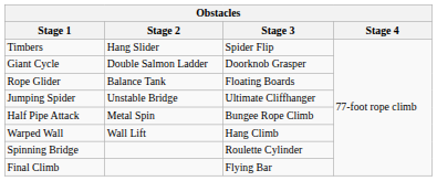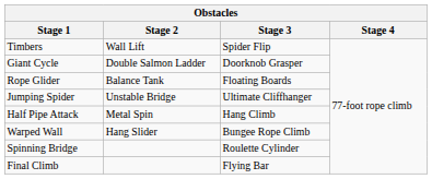 <table class="wikitable" style="width:40%; text-align=center;">
 <tr>
 <th colspan="4">Obstacles</th>
 </tr>
 <tr>
 <th>Stage 1</th>
 <th>Stage 2</th>
 <th>Stage 3</th>
 <th>Stage 4</th>
 </tr>
 <tr>
 <td style="width:10%;">Timbers</td>
-<td style="width:10%;">Hang Slider</td>
+<td style="width:10%;">Wall Lift</td>
 <td style="width:10%;">Spider Flip</td>
 <td style="width:10%;" rowspan="8">77-foot rope climb</td>
 </tr>
 <tr>
 <td style="width:10%;">Giant Cycle</td>
 <td style="width:12%;">Double Salmon Ladder</td>
 <td style="width:10%;">Doorknob Grasper</td>
 </tr>
 <tr>
 <td style="width:10%;">Rope Glider</td>
 <td style="width:10%;">Balance Tank</td>
 <td style="width:10%;">Floating Boards</td>
 </tr>
 <tr>
 <td style="width:10%;">Jumping Spider</td>
 <td style="width:10%;">Unstable Bridge</td>
 <td style="width:10%;">Ultimate Cliffhanger</td>
 </tr>
 <tr>
 <td style="width:10%;">Half Pipe Attack</td>
 <td style="width:10%;">Metal Spin</td>
-<td style="width:10%;">Bungee Rope Climb</td>
+<td style="width:10%;">Hang Climb</td>
 </tr>
 <tr>
 <td style="width:10%;">Warped Wall</td>
-<td style="width:10%;">Wall Lift</td>
-<td style="width:10%;">Hang Climb</td>
+<td style="width:10%;">Hang Slider</td>
+<td style="width:10%;">Bungee Rope Climb</td>
 </tr>
 <tr>
 <td style="width:10%;">Spinning Bridge</td>
 <td></td>
 <td style="width:10%;">Roulette Cylinder</td>
 </tr>
 <tr>
 <td style="width:10%;">Final Climb</td>
 <td></td>
 <td style="width:10%;">Flying Bar</td>
 </tr>
 </table>
